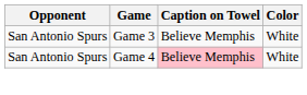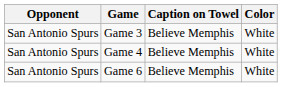 <table class="wikitable">
 <tr>
 <th>Opponent</th>
 <th>Game</th>
 <th>Caption on Towel</th>
 <th>Color</th>
 </tr>
 <tr>
 <td>San Antonio Spurs</td>
 <td>Game 3</td>
 <td>Believe Memphis</td>
 <td>White</td>
 </tr>
 <tr>
 <td>San Antonio Spurs</td>
 <td>Game 4</td>
-<td style="background: pink;">Believe Memphis</td>
+<td>Believe Memphis</td>
+<td>White</td>
+</tr>
+<tr>
+<td>San Antonio Spurs</td>
+<td>Game 6</td>
+<td>Believe Memphis</td>
 <td>White</td>
 </tr>
 </table>
